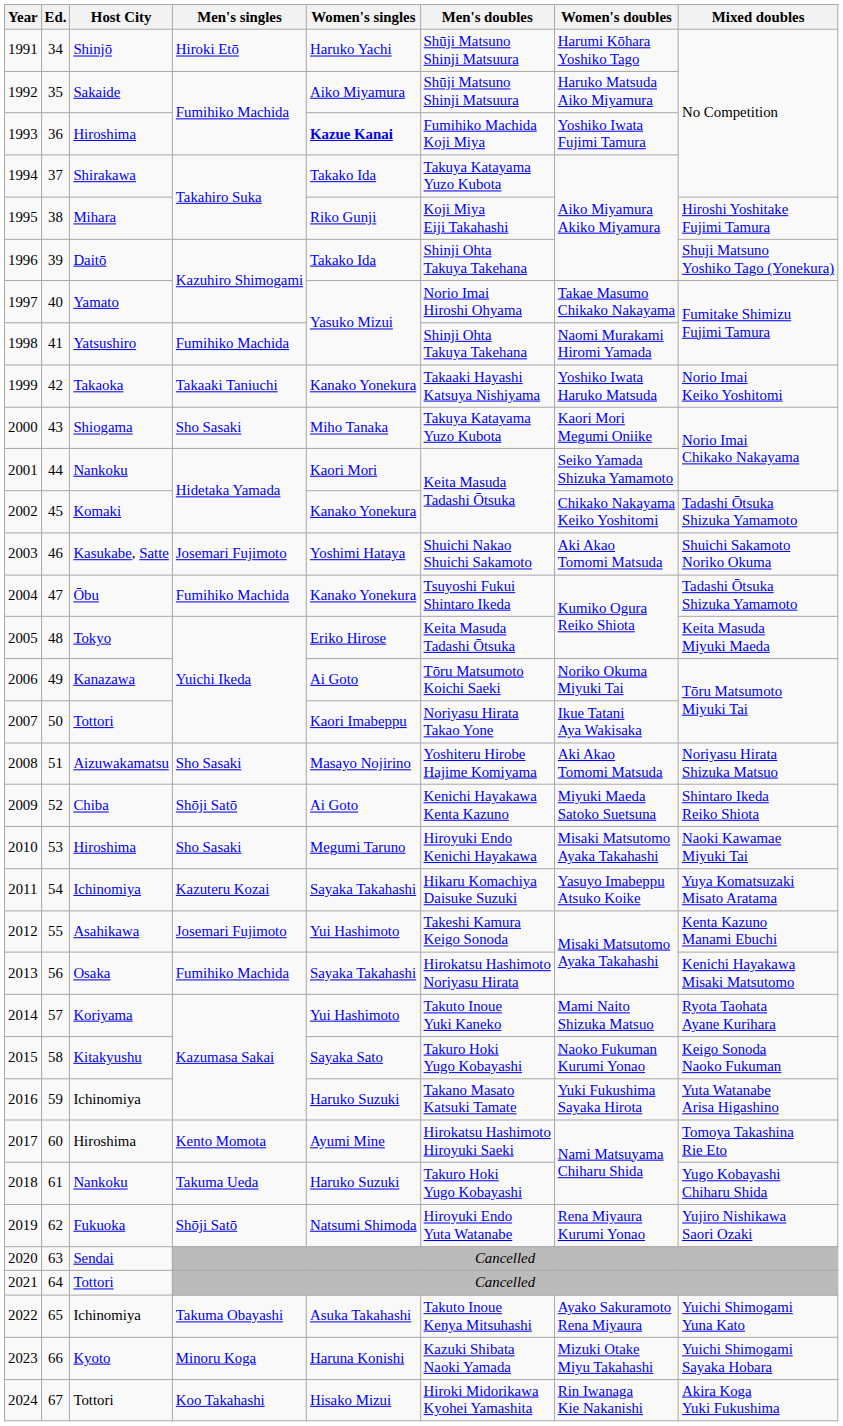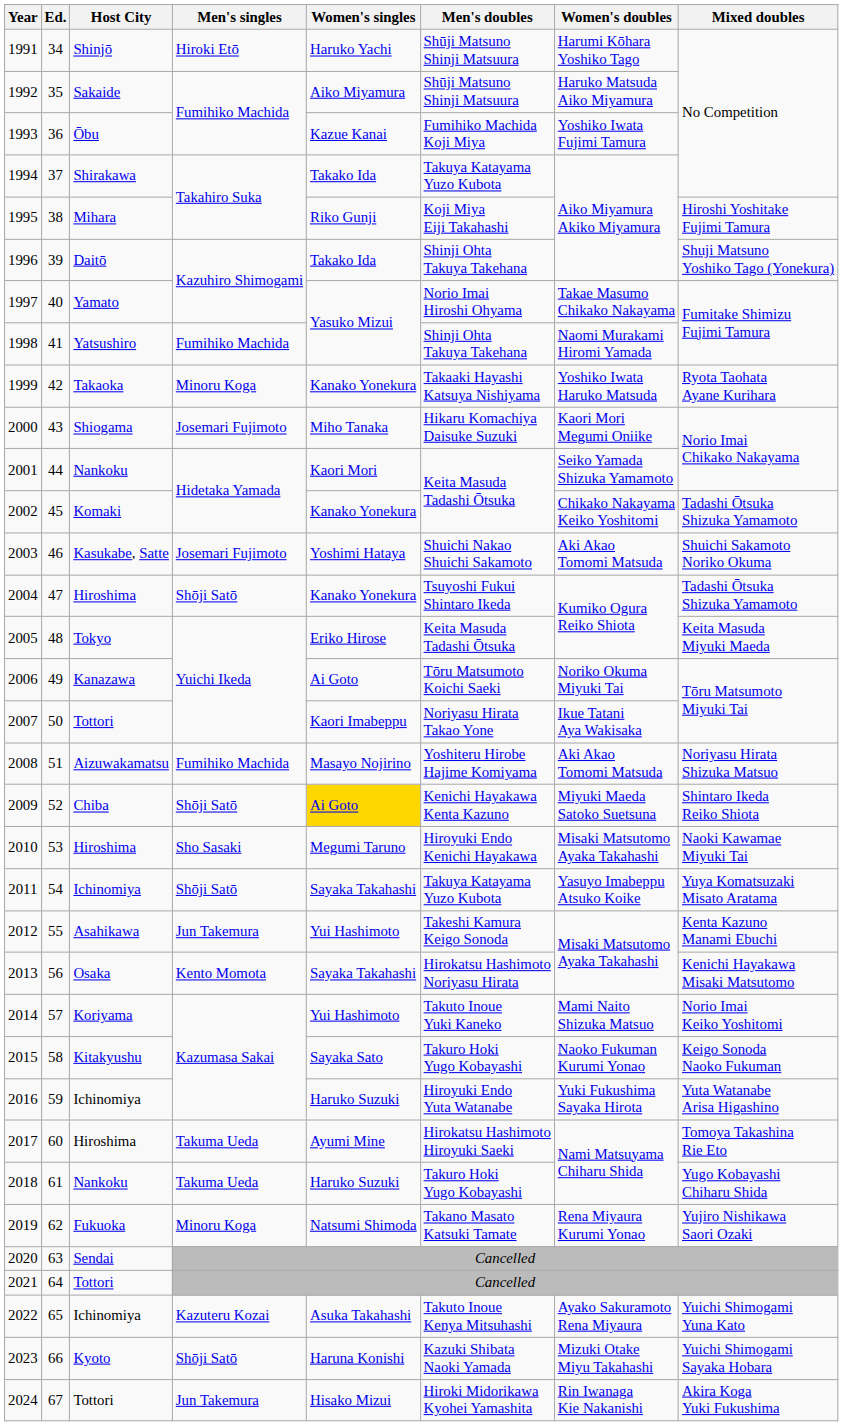 <table class=wikitable style="font-size:90%;">
 <tr>
 <th>Year</th>
 <th>Ed.</th>
 <th>Host City</th>
 <th>Men's singles</th>
 <th>Women's singles</th>
 <th>Men's doubles</th>
 <th>Women's doubles</th>
 <th>Mixed doubles</th>
 </tr>
 <tr>
 <td align="center">1991</td>
 <td align="center">34</td>
 <td><a href='#'>Shinjō</a></td>
 <td><a href='#'>Hiroki Etō</a></td>
 <td><a href='#'>Haruko Yachi</a></td>
 <td><a href='#'>Shūji Matsuno</a><br><a href='#'>Shinji Matsuura</a></td>
 <td><a href='#'>Harumi Kōhara</a><br><a href='#'>Yoshiko Tago</a></td>
 <td rowspan=4>No Competition</td>
 </tr>
 <tr>
 <td align="center">1992</td>
 <td align="center">35</td>
 <td><a href='#'>Sakaide</a></td>
 <td rowspan=2><a href='#'>Fumihiko Machida</a></td>
 <td><a href='#'>Aiko Miyamura</a></td>
 <td><a href='#'>Shūji Matsuno</a><br><a href='#'>Shinji Matsuura</a></td>
 <td><a href='#'>Haruko Matsuda</a><br><a href='#'>Aiko Miyamura</a></td>
 </tr>
 <tr>
 <td align="center">1993</td>
 <td align="center">36</td>
-<td><a href='#'>Hiroshima</a></td>
-<td><strong><a href='#'>Kazue Kanai</a></strong></td>
+<td><a href='#'>Ōbu</a></td>
+<td><a href='#'>Kazue Kanai</a></td>
 <td><a href='#'>Fumihiko Machida</a><br><a href='#'>Koji Miya</a></td>
 <td><a href='#'>Yoshiko Iwata</a><br><a href='#'>Fujimi Tamura</a></td>
 </tr>
 <tr>
 <td align="center">1994</td>
 <td align="center">37</td>
 <td><a href='#'>Shirakawa</a></td>
 <td rowspan=2><a href='#'>Takahiro Suka</a></td>
 <td><a href='#'>Takako Ida</a></td>
 <td><a href='#'>Takuya Katayama</a><br><a href='#'>Yuzo Kubota</a></td>
 <td rowspan=3><a href='#'>Aiko Miyamura</a><br><a href='#'>Akiko Miyamura</a></td>
 </tr>
 <tr>
 <td align="center">1995</td>
 <td align="center">38</td>
 <td><a href='#'>Mihara</a></td>
 <td><a href='#'>Riko Gunji</a></td>
 <td><a href='#'>Koji Miya</a><br><a href='#'>Eiji Takahashi</a></td>
 <td><a href='#'>Hiroshi Yoshitake</a><br><a href='#'>Fujimi Tamura</a></td>
 </tr>
 <tr>
 <td align="center">1996</td>
 <td align="center">39</td>
 <td><a href='#'>Daitō</a></td>
 <td rowspan=2><a href='#'>Kazuhiro Shimogami</a></td>
 <td><a href='#'>Takako Ida</a></td>
 <td><a href='#'>Shinji Ohta</a><br><a href='#'>Takuya Takehana</a></td>
 <td><a href='#'>Shuji Matsuno</a><br><a href='#'>Yoshiko Tago (Yonekura)</a></td>
 </tr>
 <tr>
 <td align="center">1997</td>
 <td align="center">40</td>
 <td><a href='#'>Yamato</a></td>
 <td rowspan=2><a href='#'>Yasuko Mizui</a></td>
 <td><a href='#'>Norio Imai</a><br><a href='#'>Hiroshi Ohyama</a></td>
 <td><a href='#'>Takae Masumo</a><br><a href='#'>Chikako Nakayama</a></td>
 <td rowspan=2><a href='#'>Fumitake Shimizu</a><br><a href='#'>Fujimi Tamura</a></td>
 </tr>
 <tr>
 <td align="center">1998</td>
 <td align="center">41</td>
 <td><a href='#'>Yatsushiro</a></td>
 <td><a href='#'>Fumihiko Machida</a></td>
 <td><a href='#'>Shinji Ohta</a><br><a href='#'>Takuya Takehana</a></td>
 <td><a href='#'>Naomi Murakami</a><br><a href='#'>Hiromi Yamada</a></td>
 </tr>
 <tr>
 <td align="center">1999</td>
 <td align="center">42</td>
 <td><a href='#'>Takaoka</a></td>
-<td><a href='#'>Takaaki Taniuchi</a></td>
+<td><a href='#'>Minoru Koga</a></td>
 <td><a href='#'>Kanako Yonekura</a></td>
 <td><a href='#'>Takaaki Hayashi</a><br><a href='#'>Katsuya Nishiyama</a></td>
 <td><a href='#'>Yoshiko Iwata</a><br><a href='#'>Haruko Matsuda</a></td>
-<td><a href='#'>Norio Imai</a><br><a href='#'>Keiko Yoshitomi</a></td>
+<td><a href='#'>Ryota Taohata</a><br><a href='#'>Ayane Kurihara</a></td>
 </tr>
 <tr>
 <td align="center">2000</td>
 <td align="center">43</td>
 <td><a href='#'>Shiogama</a></td>
-<td><a href='#'>Sho Sasaki</a></td>
+<td><a href='#'>Josemari Fujimoto</a></td>
 <td><a href='#'>Miho Tanaka</a></td>
-<td><a href='#'>Takuya Katayama</a><br><a href='#'>Yuzo Kubota</a></td>
+<td><a href='#'>Hikaru Komachiya</a><br><a href='#'>Daisuke Suzuki</a></td>
 <td><a href='#'>Kaori Mori</a><br><a href='#'>Megumi Oniike</a></td>
 <td rowspan=2><a href='#'>Norio Imai</a><br><a href='#'>Chikako Nakayama</a></td>
 </tr>
 <tr>
 <td align="center">2001</td>
 <td align="center">44</td>
 <td><a href='#'>Nankoku</a></td>
 <td rowspan=2><a href='#'>Hidetaka Yamada</a></td>
 <td><a href='#'>Kaori Mori</a></td>
 <td rowspan=2><a href='#'>Keita Masuda</a><br><a href='#'>Tadashi Ōtsuka</a></td>
 <td><a href='#'>Seiko Yamada</a><br><a href='#'>Shizuka Yamamoto</a></td>
 </tr>
 <tr>
 <td align="center">2002</td>
 <td align="center">45</td>
 <td><a href='#'>Komaki</a></td>
 <td><a href='#'>Kanako Yonekura</a></td>
 <td><a href='#'>Chikako Nakayama</a><br><a href='#'>Keiko Yoshitomi</a></td>
 <td><a href='#'>Tadashi Ōtsuka</a><br><a href='#'>Shizuka Yamamoto</a></td>
 </tr>
 <tr>
 <td align="center">2003</td>
 <td align="center">46</td>
 <td><a href='#'>Kasukabe</a>, <a href='#'>Satte</a></td>
 <td><a href='#'>Josemari Fujimoto</a></td>
 <td><a href='#'>Yoshimi Hataya</a></td>
 <td><a href='#'>Shuichi Nakao</a><br><a href='#'>Shuichi Sakamoto</a></td>
 <td><a href='#'>Aki Akao</a><br><a href='#'>Tomomi Matsuda</a></td>
 <td><a href='#'>Shuichi Sakamoto</a><br><a href='#'>Noriko Okuma</a></td>
 </tr>
 <tr>
 <td align="center">2004</td>
 <td align="center">47</td>
-<td><a href='#'>Ōbu</a></td>
-<td><a href='#'>Fumihiko Machida</a></td>
+<td><a href='#'>Hiroshima</a></td>
+<td><a href='#'>Shōji Satō</a></td>
 <td><a href='#'>Kanako Yonekura</a></td>
 <td><a href='#'>Tsuyoshi Fukui</a><br><a href='#'>Shintaro Ikeda</a></td>
 <td rowspan=2><a href='#'>Kumiko Ogura</a><br><a href='#'>Reiko Shiota</a></td>
 <td><a href='#'>Tadashi Ōtsuka</a><br><a href='#'>Shizuka Yamamoto</a></td>
 </tr>
 <tr>
 <td align="center">2005</td>
 <td align="center">48</td>
 <td><a href='#'>Tokyo</a></td>
 <td rowspan=3><a href='#'>Yuichi Ikeda</a></td>
 <td><a href='#'>Eriko Hirose</a></td>
 <td><a href='#'>Keita Masuda</a><br><a href='#'>Tadashi Ōtsuka</a></td>
 <td><a href='#'>Keita Masuda</a><br><a href='#'>Miyuki Maeda</a></td>
 </tr>
 <tr>
 <td align="center">2006</td>
 <td align="center">49</td>
 <td><a href='#'>Kanazawa</a></td>
 <td><a href='#'>Ai Goto</a></td>
 <td><a href='#'>Tōru Matsumoto</a><br><a href='#'>Koichi Saeki</a></td>
 <td><a href='#'>Noriko Okuma</a><br><a href='#'>Miyuki Tai</a></td>
 <td rowspan=2><a href='#'>Tōru Matsumoto</a><br><a href='#'>Miyuki Tai</a></td>
 </tr>
 <tr>
 <td align="center">2007</td>
 <td align="center">50</td>
 <td><a href='#'>Tottori</a></td>
 <td><a href='#'>Kaori Imabeppu</a></td>
 <td><a href='#'>Noriyasu Hirata</a><br><a href='#'>Takao Yone</a></td>
 <td><a href='#'>Ikue Tatani</a><br><a href='#'>Aya Wakisaka</a></td>
 </tr>
 <tr>
 <td align="center">2008</td>
 <td align="center">51</td>
 <td><a href='#'>Aizuwakamatsu</a></td>
-<td><a href='#'>Sho Sasaki</a></td>
+<td><a href='#'>Fumihiko Machida</a></td>
 <td><a href='#'>Masayo Nojirino</a></td>
 <td><a href='#'>Yoshiteru Hirobe</a><br><a href='#'>Hajime Komiyama</a></td>
 <td><a href='#'>Aki Akao</a><br><a href='#'>Tomomi Matsuda</a></td>
 <td><a href='#'>Noriyasu Hirata</a><br><a href='#'>Shizuka Matsuo</a></td>
 </tr>
 <tr>
 <td align="center">2009</td>
 <td align="center">52</td>
 <td><a href='#'>Chiba</a></td>
 <td><a href='#'>Shōji Satō</a></td>
-<td><a href='#'>Ai Goto</a></td>
+<td style="background: gold;"><a href='#'>Ai Goto</a></td>
 <td><a href='#'>Kenichi Hayakawa</a><br><a href='#'>Kenta Kazuno</a></td>
 <td><a href='#'>Miyuki Maeda</a><br><a href='#'>Satoko Suetsuna</a></td>
 <td><a href='#'>Shintaro Ikeda</a><br><a href='#'>Reiko Shiota</a></td>
 </tr>
 <tr>
 <td align="center">2010</td>
 <td align="center">53</td>
 <td><a href='#'>Hiroshima</a></td>
 <td><a href='#'>Sho Sasaki</a></td>
 <td><a href='#'>Megumi Taruno</a></td>
 <td><a href='#'>Hiroyuki Endo</a><br><a href='#'>Kenichi Hayakawa</a></td>
 <td><a href='#'>Misaki Matsutomo</a><br><a href='#'>Ayaka Takahashi</a></td>
 <td><a href='#'>Naoki Kawamae</a><br><a href='#'>Miyuki Tai</a></td>
 </tr>
 <tr>
 <td align="center">2011</td>
 <td align="center">54</td>
 <td><a href='#'>Ichinomiya</a></td>
-<td><a href='#'>Kazuteru Kozai</a></td>
+<td><a href='#'>Shōji Satō</a></td>
 <td><a href='#'>Sayaka Takahashi</a></td>
-<td><a href='#'>Hikaru Komachiya</a><br><a href='#'>Daisuke Suzuki</a></td>
+<td><a href='#'>Takuya Katayama</a><br><a href='#'>Yuzo Kubota</a></td>
 <td><a href='#'>Yasuyo Imabeppu</a><br><a href='#'>Atsuko Koike</a></td>
 <td><a href='#'>Yuya Komatsuzaki</a><br><a href='#'>Misato Aratama</a></td>
 </tr>
 <tr>
 <td align="center">2012</td>
 <td align="center">55</td>
 <td><a href='#'>Asahikawa</a></td>
-<td><a href='#'>Josemari Fujimoto</a></td>
+<td><a href='#'>Jun Takemura</a></td>
 <td><a href='#'>Yui Hashimoto</a></td>
 <td><a href='#'>Takeshi Kamura</a><br><a href='#'>Keigo Sonoda</a></td>
 <td rowspan=2><a href='#'>Misaki Matsutomo</a><br><a href='#'>Ayaka Takahashi</a></td>
 <td><a href='#'>Kenta Kazuno</a><br><a href='#'>Manami Ebuchi</a></td>
 </tr>
 <tr>
 <td align="center">2013</td>
 <td align="center">56</td>
 <td><a href='#'>Osaka</a></td>
-<td><a href='#'>Fumihiko Machida</a></td>
+<td><a href='#'>Kento Momota</a></td>
 <td><a href='#'>Sayaka Takahashi</a></td>
 <td><a href='#'>Hirokatsu Hashimoto</a><br><a href='#'>Noriyasu Hirata</a></td>
 <td><a href='#'>Kenichi Hayakawa</a><br><a href='#'>Misaki Matsutomo</a></td>
 </tr>
 <tr>
 <td align="center">2014</td>
 <td align="center">57</td>
 <td><a href='#'>Koriyama</a></td>
 <td rowspan=3><a href='#'>Kazumasa Sakai</a></td>
 <td><a href='#'>Yui Hashimoto</a></td>
 <td><a href='#'>Takuto Inoue</a><br><a href='#'>Yuki Kaneko</a></td>
 <td><a href='#'>Mami Naito</a><br><a href='#'>Shizuka Matsuo</a></td>
-<td><a href='#'>Ryota Taohata</a><br><a href='#'>Ayane Kurihara</a></td>
+<td><a href='#'>Norio Imai</a><br><a href='#'>Keiko Yoshitomi</a></td>
 </tr>
 <tr>
 <td align="center">2015</td>
 <td align="center">58</td>
 <td><a href='#'>Kitakyushu</a></td>
 <td><a href='#'>Sayaka Sato</a></td>
 <td><a href='#'>Takuro Hoki</a><br><a href='#'>Yugo Kobayashi</a></td>
 <td><a href='#'>Naoko Fukuman</a><br><a href='#'>Kurumi Yonao</a></td>
 <td><a href='#'>Keigo Sonoda</a><br><a href='#'>Naoko Fukuman</a></td>
 </tr>
 <tr>
 <td align="center">2016</td>
 <td align="center">59</td>
 <td>Ichinomiya</td>
 <td><a href='#'>Haruko Suzuki</a></td>
-<td><a href='#'>Takano Masato</a><br><a href='#'>Katsuki Tamate</a></td>
+<td><a href='#'>Hiroyuki Endo</a><br><a href='#'>Yuta Watanabe</a></td>
 <td><a href='#'>Yuki Fukushima</a><br><a href='#'>Sayaka Hirota</a></td>
 <td><a href='#'>Yuta Watanabe</a><br><a href='#'>Arisa Higashino</a></td>
 </tr>
 <tr>
 <td align="center">2017</td>
 <td align="center">60</td>
 <td>Hiroshima</td>
-<td><a href='#'>Kento Momota</a></td>
+<td><a href='#'>Takuma Ueda</a></td>
 <td><a href='#'>Ayumi Mine</a></td>
 <td><a href='#'>Hirokatsu Hashimoto</a><br><a href='#'>Hiroyuki Saeki</a></td>
 <td rowspan=2><a href='#'>Nami Matsuyama</a><br><a href='#'>Chiharu Shida</a></td>
 <td><a href='#'>Tomoya Takashina</a><br><a href='#'>Rie Eto</a></td>
 </tr>
 <tr>
 <td align="center">2018</td>
 <td align="center">61</td>
 <td><a href='#'>Nankoku</a></td>
 <td><a href='#'>Takuma Ueda</a></td>
 <td><a href='#'>Haruko Suzuki</a></td>
 <td><a href='#'>Takuro Hoki</a><br><a href='#'>Yugo Kobayashi</a></td>
 <td><a href='#'>Yugo Kobayashi</a><br><a href='#'>Chiharu Shida</a></td>
 </tr>
 <tr>
 <td align="center">2019</td>
 <td align="center">62</td>
 <td><a href='#'>Fukuoka</a></td>
-<td><a href='#'>Shōji Satō</a></td>
+<td><a href='#'>Minoru Koga</a></td>
 <td><a href='#'>Natsumi Shimoda</a></td>
-<td><a href='#'>Hiroyuki Endo</a><br><a href='#'>Yuta Watanabe</a></td>
+<td><a href='#'>Takano Masato</a><br><a href='#'>Katsuki Tamate</a></td>
 <td><a href='#'>Rena Miyaura</a><br><a href='#'>Kurumi Yonao</a></td>
 <td><a href='#'>Yujiro Nishikawa</a><br><a href='#'>Saori Ozaki</a></td>
 </tr>
 <tr>
 <td>2020</td>
 <td align="center">63</td>
 <td><a href='#'>Sendai</a></td>
 <td align="center" bgcolor="#BBBBBB" colspan="5"><em>Cancelled</em></td>
 </tr>
 <tr>
 <td>2021</td>
 <td align="center">64</td>
 <td><a href='#'>Tottori</a></td>
 <td align="center" bgcolor="#BBBBBB" colspan="5"><em>Cancelled</em></td>
 </tr>
 <tr>
 <td align="center">2022</td>
 <td align="center">65</td>
 <td>Ichinomiya</td>
-<td><a href='#'>Takuma Obayashi</a></td>
+<td><a href='#'>Kazuteru Kozai</a></td>
 <td><a href='#'>Asuka Takahashi</a></td>
 <td><a href='#'>Takuto Inoue</a><br><a href='#'>Kenya Mitsuhashi</a></td>
 <td><a href='#'>Ayako Sakuramoto</a><br><a href='#'>Rena Miyaura</a></td>
 <td><a href='#'>Yuichi Shimogami</a><br><a href='#'>Yuna Kato</a></td>
 </tr>
 <tr>
 <td align="center">2023</td>
 <td align="center">66</td>
 <td><a href='#'>Kyoto</a></td>
-<td><a href='#'>Minoru Koga</a></td>
+<td><a href='#'>Shōji Satō</a></td>
 <td><a href='#'>Haruna Konishi</a></td>
 <td><a href='#'>Kazuki Shibata</a><br><a href='#'>Naoki Yamada</a></td>
 <td><a href='#'>Mizuki Otake</a><br><a href='#'>Miyu Takahashi</a></td>
 <td><a href='#'>Yuichi Shimogami</a><br><a href='#'>Sayaka Hobara</a></td>
 </tr>
 <tr>
 <td align="center">2024</td>
 <td align="center">67</td>
 <td>Tottori</td>
-<td><a href='#'>Koo Takahashi</a></td>
+<td><a href='#'>Jun Takemura</a></td>
 <td><a href='#'>Hisako Mizui</a></td>
 <td><a href='#'>Hiroki Midorikawa</a><br><a href='#'>Kyohei Yamashita</a></td>
 <td><a href='#'>Rin Iwanaga</a><br><a href='#'>Kie Nakanishi</a></td>
 <td><a href='#'>Akira Koga</a><br><a href='#'>Yuki Fukushima</a></td>
 </tr>
 </table>
